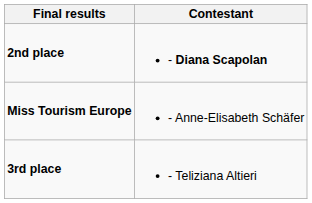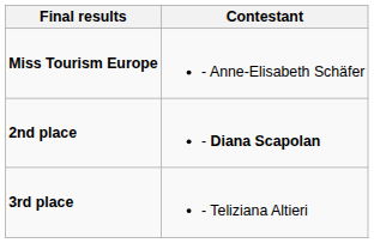 <table class="wikitable">
 <tr>
 <th>Final results</th>
 <th>Contestant</th>
 </tr>
 <tr>
+<td><strong>Miss Tourism Europe</strong></td>
+<td><br><ul><li><strong></strong> - Anne-Elisabeth Schäfer</li></ul></td>
+</tr>
+<tr>
 <td><strong>2nd place</strong></td>
 <td><br><ul><li><strong></strong> - <strong>Diana Scapolan</strong></li></ul></td>
-</tr>
-<tr>
-<td><strong>Miss Tourism Europe</strong></td>
-<td><br><ul><li><strong></strong> - Anne-Elisabeth Schäfer</li></ul></td>
 </tr>
 <tr>
 <td><strong>3rd place</strong></td>
 <td><br><ul><li><strong></strong> - Teliziana Altieri</li></ul></td>
 </tr>
 </table>
